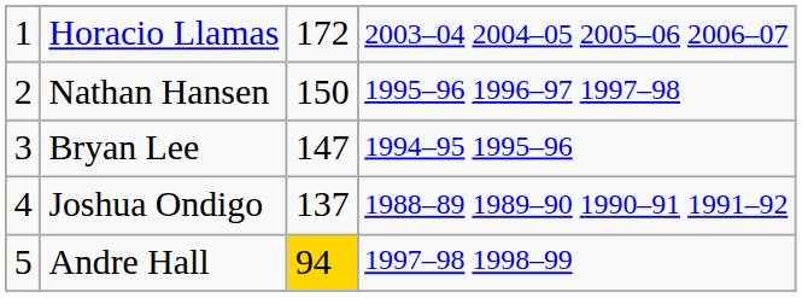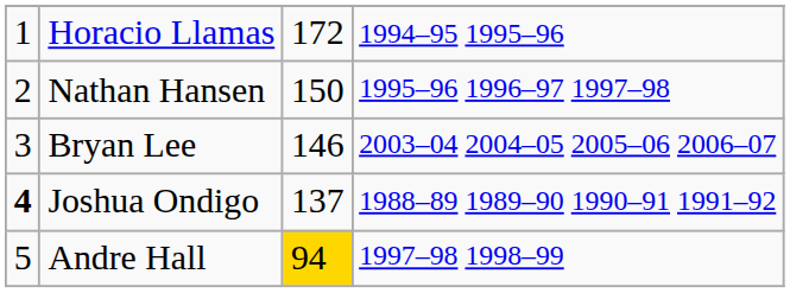 <table class="wikitable">
 <tr>
 </tr>
 <tr>
 <td>1</td>
 <td><a href='#'>Horacio Llamas</a></td>
 <td>172</td>
-<td style="font-size:80%;"><a href='#'>2003–04</a> <a href='#'>2004–05</a> <a href='#'>2005–06</a> <a href='#'>2006–07</a></td>
+<td style="font-size:80%;"><a href='#'>1994–95</a> <a href='#'>1995–96</a></td>
 </tr>
 <tr>
 <td>2</td>
 <td>Nathan Hansen</td>
 <td>150</td>
 <td style="font-size:80%;"><a href='#'>1995–96</a> <a href='#'>1996–97</a> <a href='#'>1997–98</a></td>
 </tr>
 <tr>
 <td>3</td>
 <td>Bryan Lee</td>
-<td>147</td>
-<td style="font-size:80%;"><a href='#'>1994–95</a> <a href='#'>1995–96</a></td>
+<td>146</td>
+<td style="font-size:80%;"><a href='#'>2003–04</a> <a href='#'>2004–05</a> <a href='#'>2005–06</a> <a href='#'>2006–07</a></td>
 </tr>
 <tr>
-<td>4</td>
+<td><strong>4</strong></td>
 <td>Joshua Ondigo</td>
 <td>137</td>
 <td style="font-size:80%;"><a href='#'>1988–89</a> <a href='#'>1989–90</a> <a href='#'>1990–91</a> <a href='#'>1991–92</a></td>
 </tr>
 <tr>
 <td>5</td>
 <td>Andre Hall</td>
 <td style="background: gold;">94</td>
 <td style="font-size:80%;"><a href='#'>1997–98</a> <a href='#'>1998–99</a></td>
 </tr>
 </table>
